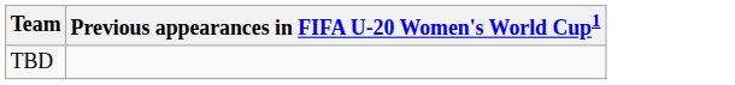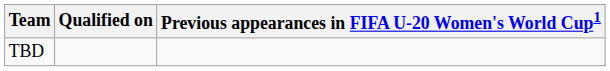 <table class="wikitable sortable">
 <tr>
 <th>Team</th>
+<th>Qualified on</th>
 <th data-sort-type="number">Previous appearances in <a href='#'>FIFA U-20 Women's World Cup</a><sup><strong><a href='#'>1</a></strong></sup></th>
 </tr>
 <tr>
 <td>TBD</td>
 <td></td>
+<td></td>
 </tr>
 </table>
